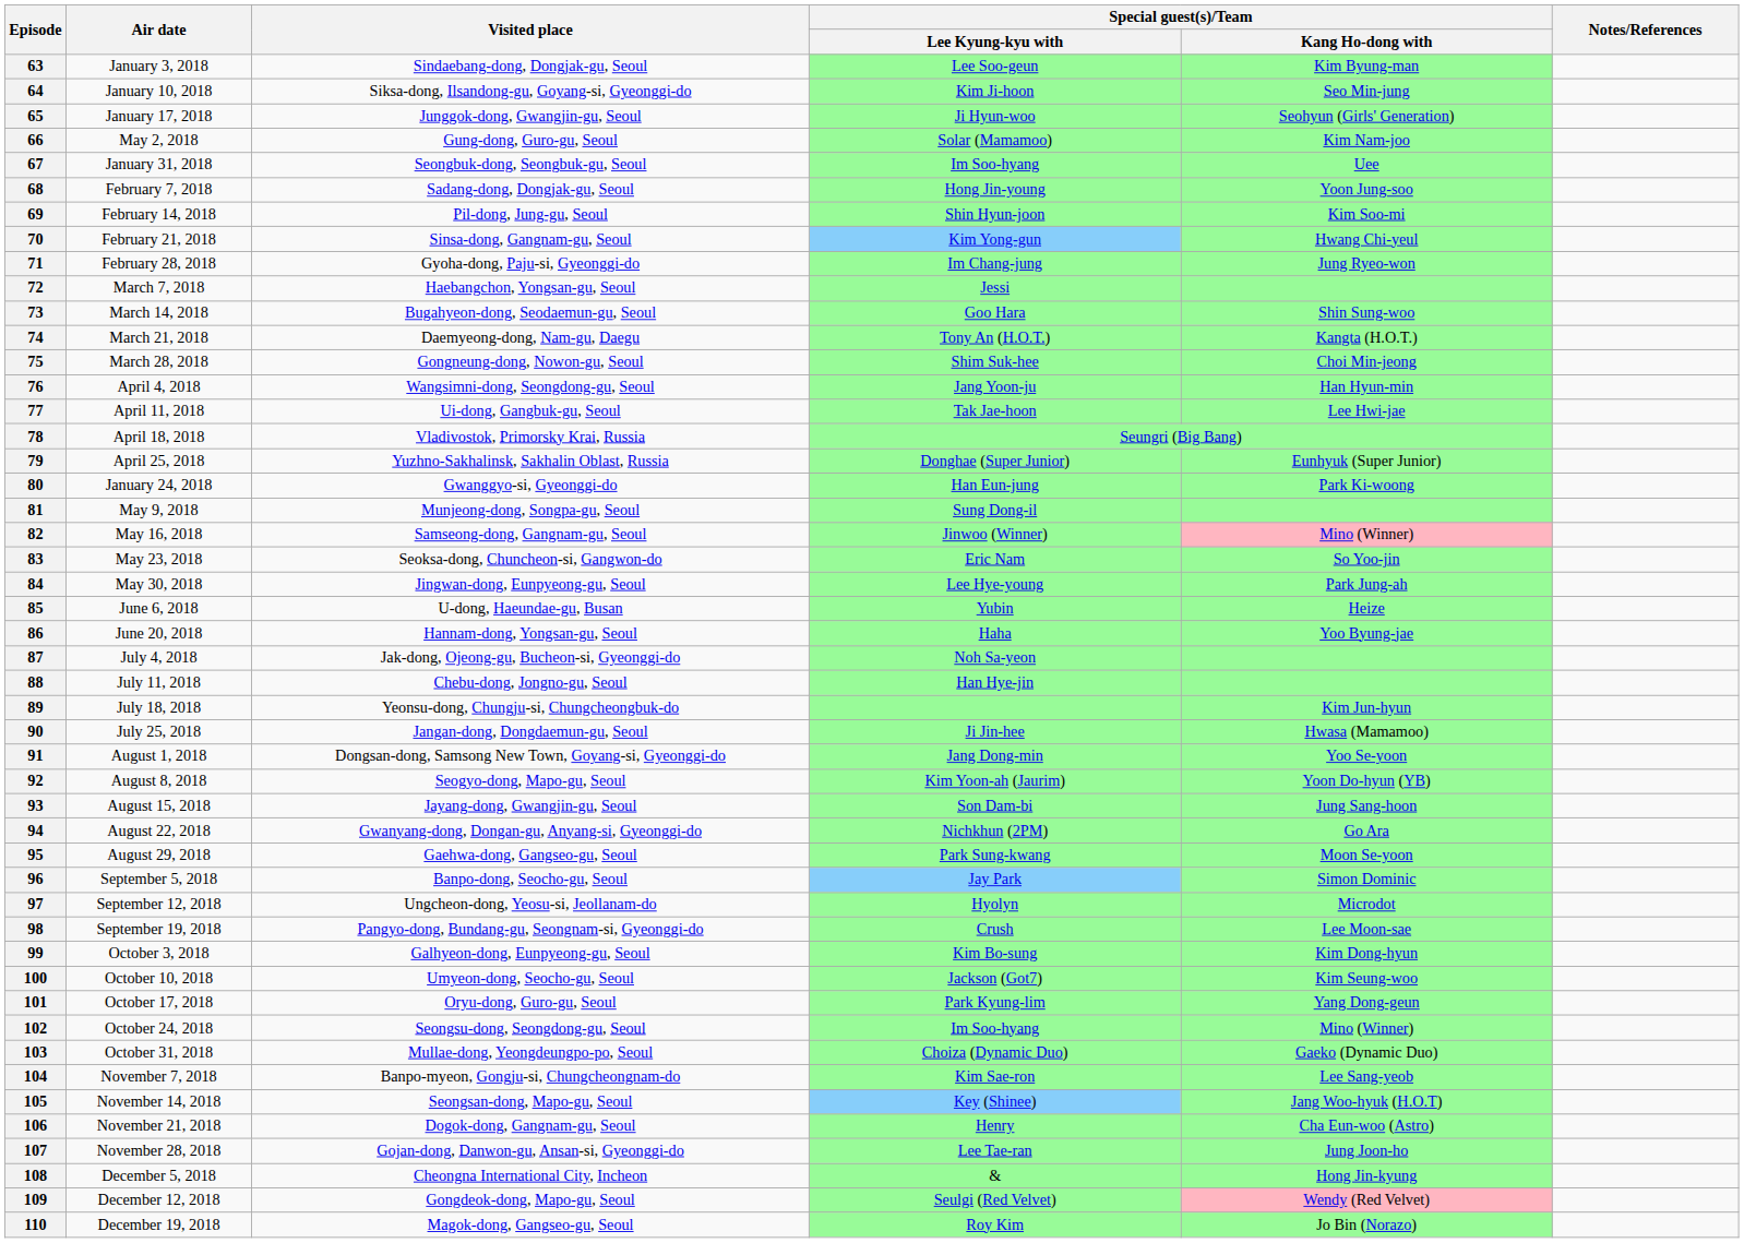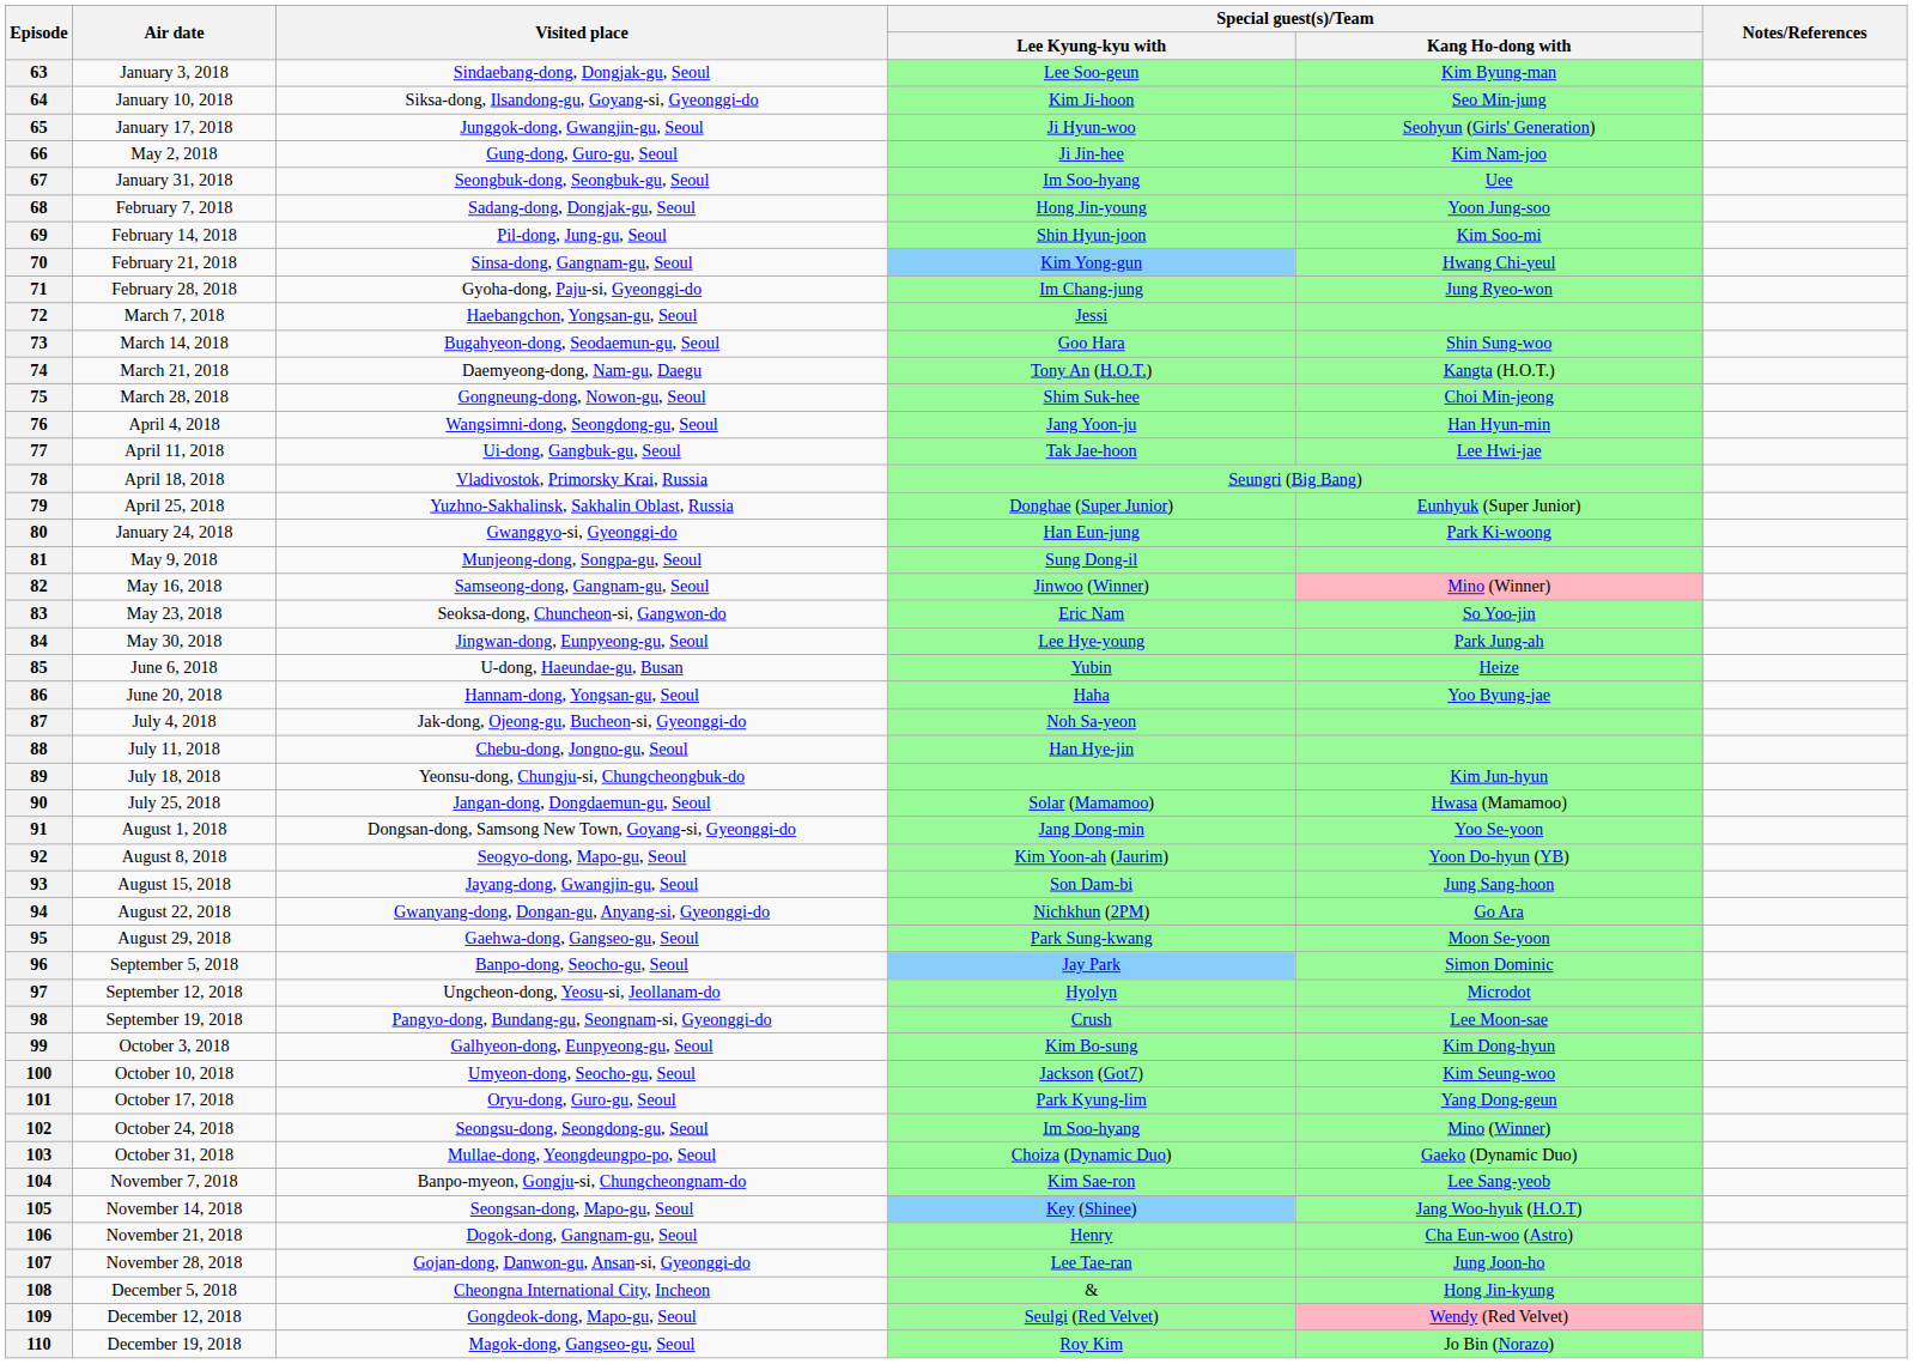 <table class="wikitable" style="text-align:center; width:90%;">
 <tr>
 <th rowspan="2" width="1%">Episode</th>
 <th rowspan="2" width="10%">Air date</th>
 <th rowspan="2" width="30%">Visited place</th>
 <th colspan="2" width="40%">Special guest(s)/Team</th>
 <th rowspan="2" width="10%">Notes/References</th>
 </tr>
 <tr>
 <th width="20%">Lee Kyung-kyu with</th>
 <th width="20%">Kang Ho-dong with</th>
 </tr>
 <tr>
 <th>63</th>
 <td>January 3, 2018</td>
 <td><a href='#'>Sindaebang-dong</a>, <a href='#'>Dongjak-gu</a>, <a href='#'>Seoul</a></td>
 <td bgcolor=palegreen><a href='#'>Lee Soo-geun</a></td>
 <td bgcolor=palegreen><a href='#'>Kim Byung-man</a></td>
 <td><br></td>
 </tr>
 <tr>
 <th>64</th>
 <td>January 10, 2018</td>
 <td>Siksa-dong, <a href='#'>Ilsandong-gu</a>, <a href='#'>Goyang</a>-si, <a href='#'>Gyeonggi-do</a></td>
 <td bgcolor=palegreen><a href='#'>Kim Ji-hoon</a></td>
 <td bgcolor=palegreen><a href='#'>Seo Min-jung</a></td>
 <td></td>
 </tr>
 <tr>
 <th>65</th>
 <td>January 17, 2018</td>
 <td><a href='#'>Junggok-dong</a>, <a href='#'>Gwangjin-gu</a>, <a href='#'>Seoul</a></td>
 <td bgcolor=palegreen><a href='#'>Ji Hyun-woo</a></td>
 <td bgcolor=palegreen><a href='#'>Seohyun</a> (<a href='#'>Girls' Generation</a>)</td>
 <td></td>
 </tr>
 <tr>
 <th>66</th>
 <td>May 2, 2018</td>
 <td><a href='#'>Gung-dong</a>, <a href='#'>Guro-gu</a>, <a href='#'>Seoul</a></td>
-<td bgcolor=palegreen><a href='#'>Solar</a> (<a href='#'>Mamamoo</a>)</td>
+<td bgcolor=palegreen><a href='#'>Ji Jin-hee</a></td>
 <td bgcolor=palegreen><a href='#'>Kim Nam-joo</a></td>
 <td></td>
 </tr>
 <tr>
 <th>67</th>
 <td>January 31, 2018</td>
 <td><a href='#'>Seongbuk-dong</a>, <a href='#'>Seongbuk-gu</a>, <a href='#'>Seoul</a></td>
 <td bgcolor=palegreen><a href='#'>Im Soo-hyang</a></td>
 <td bgcolor=palegreen><a href='#'>Uee</a></td>
 <td></td>
 </tr>
 <tr>
 <th>68</th>
 <td>February 7, 2018</td>
 <td><a href='#'>Sadang-dong</a>, <a href='#'>Dongjak-gu</a>, <a href='#'>Seoul</a></td>
 <td bgcolor=palegreen><a href='#'>Hong Jin-young</a></td>
 <td bgcolor=palegreen><a href='#'>Yoon Jung-soo</a></td>
 <td></td>
 </tr>
 <tr>
 <th>69</th>
 <td>February 14, 2018</td>
 <td><a href='#'>Pil-dong</a>, <a href='#'>Jung-gu</a>, <a href='#'>Seoul</a></td>
 <td bgcolor=palegreen><a href='#'>Shin Hyun-joon</a></td>
 <td bgcolor=palegreen><a href='#'>Kim Soo-mi</a></td>
 <td></td>
 </tr>
 <tr>
 <th>70</th>
 <td>February 21, 2018</td>
 <td><a href='#'>Sinsa-dong</a>, <a href='#'>Gangnam-gu</a>, <a href='#'>Seoul</a></td>
 <td bgcolor=lightskyblue><a href='#'>Kim Yong-gun</a></td>
 <td bgcolor=palegreen><a href='#'>Hwang Chi-yeul</a></td>
 <td></td>
 </tr>
 <tr>
 <th>71</th>
 <td>February 28, 2018</td>
 <td>Gyoha-dong, <a href='#'>Paju</a>-si, <a href='#'>Gyeonggi-do</a></td>
 <td bgcolor=palegreen><a href='#'>Im Chang-jung</a></td>
 <td bgcolor=palegreen><a href='#'>Jung Ryeo-won</a></td>
 <td></td>
 </tr>
 <tr>
 <th>72</th>
 <td>March 7, 2018</td>
 <td><a href='#'>Haebangchon</a>, <a href='#'>Yongsan-gu</a>, <a href='#'>Seoul</a></td>
 <td bgcolor=palegreen><a href='#'>Jessi</a></td>
 <td bgcolor=palegreen></td>
 <td></td>
 </tr>
 <tr>
 <th>73</th>
 <td>March 14, 2018</td>
 <td><a href='#'>Bugahyeon-dong</a>, <a href='#'>Seodaemun-gu</a>, <a href='#'>Seoul</a></td>
 <td bgcolor=palegreen><a href='#'>Goo Hara</a></td>
 <td bgcolor=palegreen><a href='#'>Shin Sung-woo</a></td>
 <td></td>
 </tr>
 <tr>
 <th>74</th>
 <td>March 21, 2018</td>
 <td>Daemyeong-dong, <a href='#'>Nam-gu</a>, <a href='#'>Daegu</a></td>
 <td bgcolor=palegreen><a href='#'>Tony An</a> (<a href='#'>H.O.T.</a>)</td>
 <td bgcolor=palegreen><a href='#'>Kangta</a> (H.O.T.)</td>
 <td></td>
 </tr>
 <tr>
 <th>75</th>
 <td>March 28, 2018</td>
 <td><a href='#'>Gongneung-dong</a>, <a href='#'>Nowon-gu</a>, <a href='#'>Seoul</a></td>
 <td bgcolor=palegreen><a href='#'>Shim Suk-hee</a></td>
 <td bgcolor=palegreen><a href='#'>Choi Min-jeong</a></td>
 <td></td>
 </tr>
 <tr>
 <th>76</th>
 <td>April 4, 2018</td>
 <td><a href='#'>Wangsimni-dong</a>, <a href='#'>Seongdong-gu</a>, <a href='#'>Seoul</a></td>
 <td bgcolor=palegreen><a href='#'>Jang Yoon-ju</a></td>
 <td bgcolor=palegreen><a href='#'>Han Hyun-min</a></td>
 <td></td>
 </tr>
 <tr>
 <th>77</th>
 <td>April 11, 2018</td>
 <td><a href='#'>Ui-dong</a>, <a href='#'>Gangbuk-gu</a>, <a href='#'>Seoul</a></td>
 <td bgcolor=palegreen><a href='#'>Tak Jae-hoon</a></td>
 <td bgcolor=palegreen><a href='#'>Lee Hwi-jae</a></td>
 <td></td>
 </tr>
 <tr>
 <th>78</th>
 <td>April 18, 2018</td>
 <td><a href='#'>Vladivostok</a>, <a href='#'>Primorsky Krai</a>, <a href='#'>Russia</a></td>
 <td bgcolor="palegreen" colspan="2"><a href='#'>Seungri</a> (<a href='#'>Big Bang</a>)</td>
 <td></td>
 </tr>
 <tr>
 <th>79</th>
 <td>April 25, 2018</td>
 <td><a href='#'>Yuzhno-Sakhalinsk</a>, <a href='#'>Sakhalin Oblast</a>, <a href='#'>Russia</a></td>
 <td bgcolor=palegreen><a href='#'>Donghae</a> (<a href='#'>Super Junior</a>)</td>
 <td bgcolor=palegreen><a href='#'>Eunhyuk</a> (Super Junior)</td>
 <td></td>
 </tr>
 <tr>
 <th>80</th>
 <td>January 24, 2018</td>
 <td><a href='#'>Gwanggyo</a>-si, <a href='#'>Gyeonggi-do</a></td>
 <td bgcolor=palegreen><a href='#'>Han Eun-jung</a></td>
 <td bgcolor=palegreen><a href='#'>Park Ki-woong</a></td>
 <td></td>
 </tr>
 <tr>
 <th>81</th>
 <td>May 9, 2018</td>
 <td><a href='#'>Munjeong-dong</a>, <a href='#'>Songpa-gu</a>, <a href='#'>Seoul</a></td>
 <td bgcolor=palegreen><a href='#'>Sung Dong-il</a></td>
 <td bgcolor=palegreen></td>
 <td></td>
 </tr>
 <tr>
 <th>82</th>
 <td>May 16, 2018</td>
 <td><a href='#'>Samseong-dong</a>, <a href='#'>Gangnam-gu</a>, <a href='#'>Seoul</a></td>
 <td bgcolor=palegreen><a href='#'>Jinwoo</a> (<a href='#'>Winner</a>)</td>
 <td bgcolor=lightpink><a href='#'>Mino</a> (Winner)</td>
 <td></td>
 </tr>
 <tr>
 <th>83</th>
 <td>May 23, 2018</td>
 <td>Seoksa-dong, <a href='#'>Chuncheon</a>-si, <a href='#'>Gangwon-do</a></td>
 <td bgcolor=palegreen><a href='#'>Eric Nam</a></td>
 <td bgcolor=palegreen><a href='#'>So Yoo-jin</a></td>
 <td></td>
 </tr>
 <tr>
 <th>84</th>
 <td>May 30, 2018</td>
 <td><a href='#'>Jingwan-dong</a>, <a href='#'>Eunpyeong-gu</a>, <a href='#'>Seoul</a></td>
 <td bgcolor=palegreen><a href='#'>Lee Hye-young</a></td>
 <td bgcolor=palegreen><a href='#'>Park Jung-ah</a></td>
 <td></td>
 </tr>
 <tr>
 <th>85</th>
 <td>June 6, 2018</td>
 <td>U-dong, <a href='#'>Haeundae-gu</a>, <a href='#'>Busan</a></td>
 <td bgcolor=palegreen><a href='#'>Yubin</a></td>
 <td bgcolor=palegreen><a href='#'>Heize</a></td>
 <td></td>
 </tr>
 <tr>
 <th>86</th>
 <td>June 20, 2018</td>
 <td><a href='#'>Hannam-dong</a>, <a href='#'>Yongsan-gu</a>, <a href='#'>Seoul</a></td>
 <td bgcolor=palegreen><a href='#'>Haha</a></td>
 <td bgcolor=palegreen><a href='#'>Yoo Byung-jae</a></td>
 <td></td>
 </tr>
 <tr>
 <th>87</th>
 <td>July 4, 2018</td>
 <td>Jak-dong, <a href='#'>Ojeong-gu</a>, <a href='#'>Bucheon</a>-si, <a href='#'>Gyeonggi-do</a></td>
 <td bgcolor=palegreen><a href='#'>Noh Sa-yeon</a></td>
 <td bgcolor=palegreen></td>
 <td></td>
 </tr>
 <tr>
 <th>88</th>
 <td>July 11, 2018</td>
 <td><a href='#'>Chebu-dong</a>, <a href='#'>Jongno-gu</a>, <a href='#'>Seoul</a></td>
 <td bgcolor=palegreen><a href='#'>Han Hye-jin</a></td>
 <td bgcolor=palegreen></td>
 <td></td>
 </tr>
 <tr>
 <th>89</th>
 <td>July 18, 2018</td>
 <td>Yeonsu-dong, <a href='#'>Chungju</a>-si, <a href='#'>Chungcheongbuk-do</a></td>
 <td bgcolor=palegreen></td>
 <td bgcolor=palegreen><a href='#'>Kim Jun-hyun</a></td>
 <td></td>
 </tr>
 <tr>
 <th>90</th>
 <td>July 25, 2018</td>
 <td><a href='#'>Jangan-dong</a>, <a href='#'>Dongdaemun-gu</a>, <a href='#'>Seoul</a></td>
-<td bgcolor=palegreen><a href='#'>Ji Jin-hee</a></td>
+<td bgcolor=palegreen><a href='#'>Solar</a> (<a href='#'>Mamamoo</a>)</td>
 <td bgcolor=palegreen><a href='#'>Hwasa</a> (Mamamoo)</td>
 <td></td>
 </tr>
 <tr>
 <th>91</th>
 <td>August 1, 2018</td>
 <td>Dongsan-dong, Samsong New Town, <a href='#'>Goyang</a>-si, <a href='#'>Gyeonggi-do</a></td>
 <td bgcolor=palegreen><a href='#'>Jang Dong-min</a></td>
 <td bgcolor=palegreen><a href='#'>Yoo Se-yoon</a></td>
 <td></td>
 </tr>
 <tr>
 <th>92</th>
 <td>August 8, 2018</td>
 <td><a href='#'>Seogyo-dong</a>, <a href='#'>Mapo-gu</a>, <a href='#'>Seoul</a></td>
 <td bgcolor=palegreen><a href='#'>Kim Yoon-ah</a> (<a href='#'>Jaurim</a>)</td>
 <td bgcolor=palegreen><a href='#'>Yoon Do-hyun</a> (<a href='#'>YB</a>)</td>
 <td></td>
 </tr>
 <tr>
 <th>93</th>
 <td>August 15, 2018</td>
 <td><a href='#'>Jayang-dong</a>, <a href='#'>Gwangjin-gu</a>, <a href='#'>Seoul</a></td>
 <td bgcolor=palegreen><a href='#'>Son Dam-bi</a></td>
 <td bgcolor=palegreen><a href='#'>Jung Sang-hoon</a></td>
 <td></td>
 </tr>
 <tr>
 <th>94</th>
 <td>August 22, 2018</td>
 <td><a href='#'>Gwanyang-dong</a>, <a href='#'>Dongan-gu</a>, <a href='#'>Anyang-si</a>, <a href='#'>Gyeonggi-do</a></td>
 <td bgcolor=palegreen><a href='#'>Nichkhun</a> (<a href='#'>2PM</a>)</td>
 <td bgcolor=palegreen><a href='#'>Go Ara</a></td>
 <td></td>
 </tr>
 <tr>
 <th>95</th>
 <td>August 29, 2018</td>
 <td><a href='#'>Gaehwa-dong</a>, <a href='#'>Gangseo-gu</a>, <a href='#'>Seoul</a></td>
 <td bgcolor=palegreen><a href='#'>Park Sung-kwang</a></td>
 <td bgcolor=palegreen><a href='#'>Moon Se-yoon</a></td>
 <td></td>
 </tr>
 <tr>
 <th>96</th>
 <td>September 5, 2018</td>
 <td><a href='#'>Banpo-dong</a>, <a href='#'>Seocho-gu</a>, <a href='#'>Seoul</a></td>
 <td bgcolor=lightskyblue><a href='#'>Jay Park</a></td>
 <td bgcolor=palegreen><a href='#'>Simon Dominic</a></td>
 <td></td>
 </tr>
 <tr>
 <th>97</th>
 <td>September 12, 2018</td>
 <td>Ungcheon-dong, <a href='#'>Yeosu</a>-si, <a href='#'>Jeollanam-do</a></td>
 <td bgcolor=palegreen><a href='#'>Hyolyn</a></td>
 <td bgcolor=palegreen><a href='#'>Microdot</a></td>
 <td></td>
 </tr>
 <tr>
 <th>98</th>
 <td>September 19, 2018</td>
 <td><a href='#'>Pangyo-dong</a>, <a href='#'>Bundang-gu</a>, <a href='#'>Seongnam</a>-si, <a href='#'>Gyeonggi-do</a></td>
 <td bgcolor=palegreen><a href='#'>Crush</a></td>
 <td bgcolor=palegreen><a href='#'>Lee Moon-sae</a></td>
 <td></td>
 </tr>
 <tr>
 <th>99</th>
 <td>October 3, 2018</td>
 <td><a href='#'>Galhyeon-dong</a>, <a href='#'>Eunpyeong-gu</a>, <a href='#'>Seoul</a></td>
 <td bgcolor=palegreen><a href='#'>Kim Bo-sung</a></td>
 <td bgcolor=palegreen><a href='#'>Kim Dong-hyun</a></td>
 <td></td>
 </tr>
 <tr>
 <th>100</th>
 <td>October 10, 2018</td>
 <td><a href='#'>Umyeon-dong</a>, <a href='#'>Seocho-gu</a>, <a href='#'>Seoul</a></td>
 <td bgcolor=palegreen><a href='#'>Jackson</a> (<a href='#'>Got7</a>)</td>
 <td bgcolor=palegreen><a href='#'>Kim Seung-woo</a></td>
 <td></td>
 </tr>
 <tr>
 <th>101</th>
 <td>October 17, 2018</td>
 <td><a href='#'>Oryu-dong</a>, <a href='#'>Guro-gu</a>, <a href='#'>Seoul</a></td>
 <td bgcolor=palegreen><a href='#'>Park Kyung-lim</a></td>
 <td bgcolor=palegreen><a href='#'>Yang Dong-geun</a></td>
 <td></td>
 </tr>
 <tr>
 <th>102</th>
 <td>October 24, 2018</td>
 <td><a href='#'>Seongsu-dong</a>, <a href='#'>Seongdong-gu</a>, <a href='#'>Seoul</a></td>
 <td bgcolor=palegreen><a href='#'>Im Soo-hyang</a></td>
 <td bgcolor=palegreen><a href='#'>Mino</a> (<a href='#'>Winner</a>)</td>
 <td><br></td>
 </tr>
 <tr>
 <th>103</th>
 <td>October 31, 2018</td>
 <td><a href='#'>Mullae-dong</a>, <a href='#'>Yeongdeungpo-po</a>, <a href='#'>Seoul</a></td>
 <td bgcolor=palegreen><a href='#'>Choiza</a> (<a href='#'>Dynamic Duo</a>)</td>
 <td bgcolor=palegreen><a href='#'>Gaeko</a> (Dynamic Duo)</td>
 <td></td>
 </tr>
 <tr>
 <th>104</th>
 <td>November 7, 2018</td>
 <td>Banpo-myeon, <a href='#'>Gongju</a>-si, <a href='#'>Chungcheongnam-do</a></td>
 <td bgcolor=palegreen><a href='#'>Kim Sae-ron</a></td>
 <td bgcolor=palegreen><a href='#'>Lee Sang-yeob</a></td>
 <td></td>
 </tr>
 <tr>
 <th>105</th>
 <td>November 14, 2018</td>
 <td><a href='#'>Seongsan-dong</a>, <a href='#'>Mapo-gu</a>, <a href='#'>Seoul</a></td>
 <td bgcolor=lightskyblue><a href='#'>Key</a> (<a href='#'>Shinee</a>)</td>
 <td bgcolor=palegreen><a href='#'>Jang Woo-hyuk</a> (<a href='#'>H.O.T</a>)</td>
 <td></td>
 </tr>
 <tr>
 <th>106</th>
 <td>November 21, 2018</td>
 <td><a href='#'>Dogok-dong</a>, <a href='#'>Gangnam-gu</a>, <a href='#'>Seoul</a></td>
 <td bgcolor=palegreen><a href='#'>Henry</a></td>
 <td bgcolor=palegreen><a href='#'>Cha Eun-woo</a> (<a href='#'>Astro</a>)</td>
 <td></td>
 </tr>
 <tr>
 <th>107</th>
 <td>November 28, 2018</td>
 <td><a href='#'>Gojan-dong</a>, <a href='#'>Danwon-gu</a>, <a href='#'>Ansan</a>-si, <a href='#'>Gyeonggi-do</a></td>
 <td bgcolor=palegreen><a href='#'>Lee Tae-ran</a></td>
 <td bgcolor=palegreen><a href='#'>Jung Joon-ho</a></td>
 <td></td>
 </tr>
 <tr>
 <th>108</th>
 <td>December 5, 2018</td>
 <td><a href='#'>Cheongna International City</a>, <a href='#'>Incheon</a></td>
 <td bgcolor=palegreen> & </td>
 <td bgcolor=palegreen><a href='#'>Hong Jin-kyung</a></td>
 <td></td>
 </tr>
 <tr>
 <th>109</th>
 <td>December 12, 2018</td>
 <td><a href='#'>Gongdeok-dong</a>, <a href='#'>Mapo-gu</a>, <a href='#'>Seoul</a></td>
 <td bgcolor=palegreen><a href='#'>Seulgi</a> (<a href='#'>Red Velvet</a>)</td>
 <td bgcolor=lightpink><a href='#'>Wendy</a> (Red Velvet)</td>
 <td></td>
 </tr>
 <tr>
 <th>110</th>
 <td>December 19, 2018</td>
 <td><a href='#'>Magok-dong</a>, <a href='#'>Gangseo-gu</a>, <a href='#'>Seoul</a></td>
 <td bgcolor=palegreen><a href='#'>Roy Kim</a></td>
 <td bgcolor=palegreen>Jo Bin (<a href='#'>Norazo</a>)</td>
 <td></td>
 </tr>
 </table>
